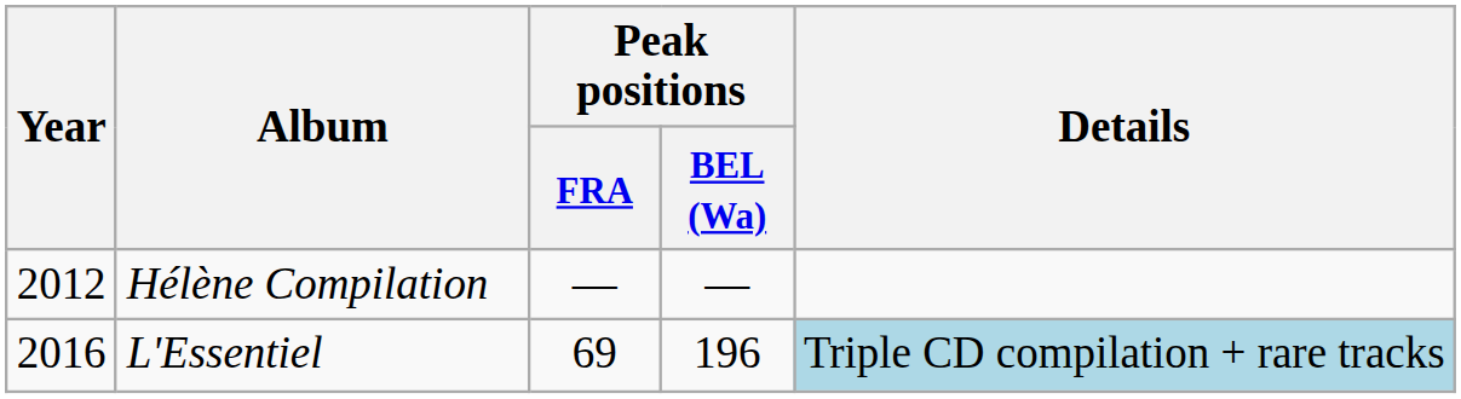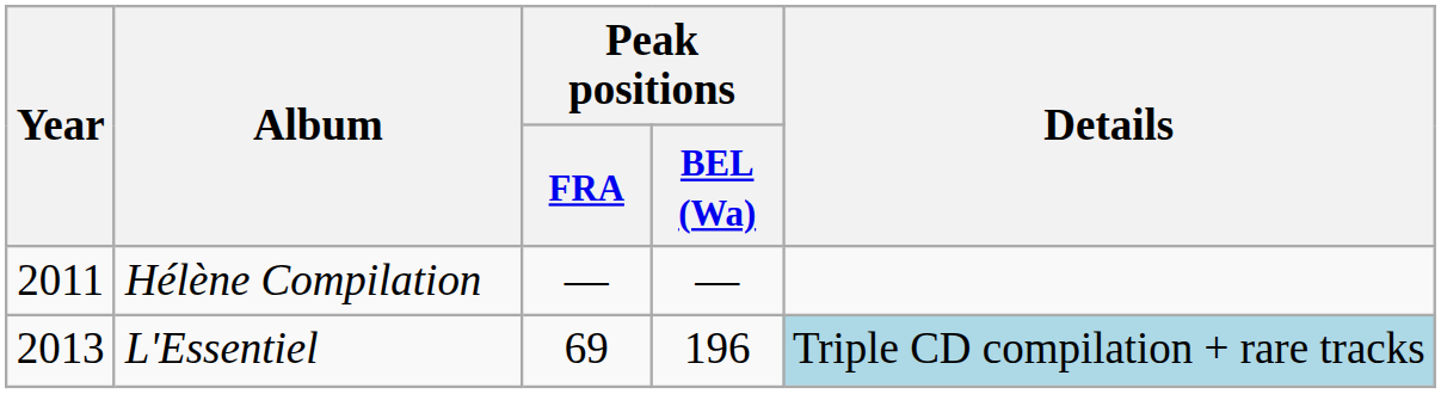 <table class="wikitable">
 <tr>
 <th rowspan="2" style="text-align:center; width:10px;">Year</th>
 <th rowspan="2" style="text-align:center; width:140px;">Album</th>
 <th style="text-align:center;" colspan="2">Peak positions</th>
 <th rowspan="2">Details</th>
 </tr>
 <tr>
 <th width="40"><small><a href='#'>FRA</a><br></small></th>
 <th width="40"><small><a href='#'>BEL<br>(Wa)</a><br></small></th>
 </tr>
 <tr>
-<td style="text-align:center;">2012</td>
+<td style="text-align:center;">2011</td>
 <td><em>Hélène Compilation</em></td>
 <td style="text-align:center;">—</td>
 <td style="text-align:center;">—</td>
 <td></td>
 </tr>
 <tr>
-<td style="text-align:center;">2016</td>
+<td style="text-align:center;">2013</td>
 <td><em>L'Essentiel</em></td>
 <td style="text-align:center;">69</td>
 <td style="text-align:center;">196</td>
 <td style="background: lightblue; text-align:center;">Triple CD compilation + rare tracks</td>
 </tr>
 </table>
